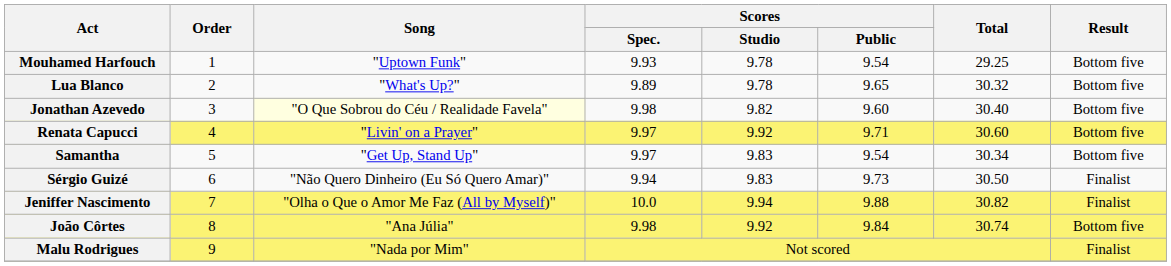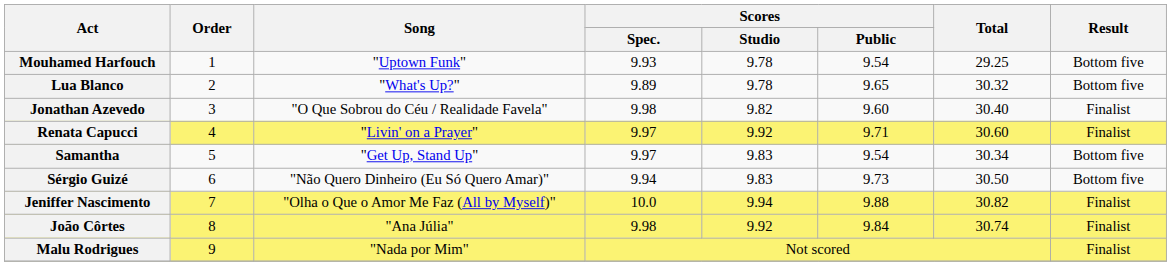 <table class="wikitable plainrowheaders" style="text-align:center; width:100%;">
 <tr>
 <th scope="col" rowspan=2 width="10.0%">Act</th>
 <th scope="col" rowspan=2 width="05.0%">Order</th>
 <th scope="col" rowspan=2 width="20.0%">Song</th>
 <th scope="col" colspan=3 width="20.0%">Scores</th>
 <th scope="col" rowspan=2 width="07.0%">Total</th>
 <th scope="col" rowspan=2 width="07.0%">Result</th>
 </tr>
 <tr>
 <th scope="col" width="07.0%">Spec.</th>
 <th scope="col" width="07.0%">Studio</th>
 <th scope="col" width="07.0%">Public</th>
 </tr>
 <tr>
 <th scope="row">Mouhamed Harfouch</th>
 <td>1</td>
 <td>"<a href='#'>Uptown Funk</a>"</td>
 <td>9.93 </td>
 <td>9.78</td>
 <td>9.54</td>
 <td>29.25</td>
 <td>Bottom five</td>
 </tr>
 <tr>
 <th scope="row">Lua Blanco</th>
 <td>2</td>
 <td>"<a href='#'>What's Up?</a>"</td>
 <td>9.89 </td>
 <td>9.78</td>
 <td>9.65</td>
 <td>30.32</td>
 <td>Bottom five</td>
 </tr>
 <tr>
 <th scope="row">Jonathan Azevedo</th>
 <td>3</td>
-<td style="background: lightyellow;">"O Que Sobrou do Céu / Realidade Favela"</td>
+<td>"O Que Sobrou do Céu / Realidade Favela"</td>
 <td>9.98 </td>
 <td>9.82</td>
 <td>9.60</td>
 <td>30.40</td>
-<td>Bottom five</td>
+<td>Finalist</td>
 </tr>
 <tr bgcolor=FBF373>
 <th scope="row">Renata Capucci</th>
 <td>4</td>
 <td>"<a href='#'>Livin' on a Prayer</a>"</td>
 <td>9.97 </td>
 <td>9.92</td>
 <td>9.71</td>
 <td>30.60</td>
-<td>Bottom five</td>
+<td>Finalist</td>
 </tr>
 <tr>
 <th scope="row">Samantha</th>
 <td>5</td>
 <td>"<a href='#'>Get Up, Stand Up</a>"</td>
 <td>9.97 </td>
 <td>9.83</td>
 <td>9.54</td>
 <td>30.34</td>
 <td>Bottom five</td>
 </tr>
 <tr>
 <th scope="row">Sérgio Guizé</th>
 <td>6</td>
 <td>"Não Quero Dinheiro (Eu Só Quero Amar)"</td>
 <td>9.94 </td>
 <td>9.83</td>
 <td>9.73</td>
 <td>30.50</td>
-<td>Finalist</td>
+<td>Bottom five</td>
 </tr>
 <tr bgcolor=FBF373>
 <th scope="row">Jeniffer Nascimento</th>
 <td>7</td>
 <td>"Olha o Que o Amor Me Faz (<a href='#'>All by Myself</a>)"</td>
 <td>10.0 </td>
 <td>9.94</td>
 <td>9.88</td>
 <td>30.82</td>
 <td>Finalist</td>
 </tr>
 <tr bgcolor=FBF373>
 <th scope="row">João Côrtes</th>
 <td>8</td>
 <td>"Ana Júlia"</td>
 <td>9.98 </td>
 <td>9.92</td>
 <td>9.84</td>
 <td>30.74</td>
-<td>Bottom five</td>
+<td>Finalist</td>
 </tr>
 <tr bgcolor=FBF373>
 <th scope="row">Malu Rodrigues</th>
 <td>9</td>
 <td>"Nada por Mim"</td>
 <td colspan=4>Not scored</td>
 <td>Finalist</td>
 </tr>
 <tr>
 </tr>
 </table>
